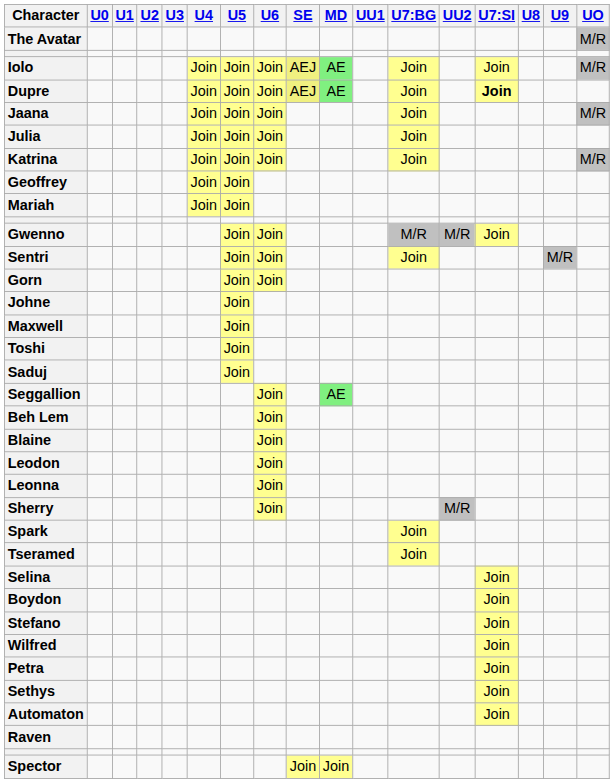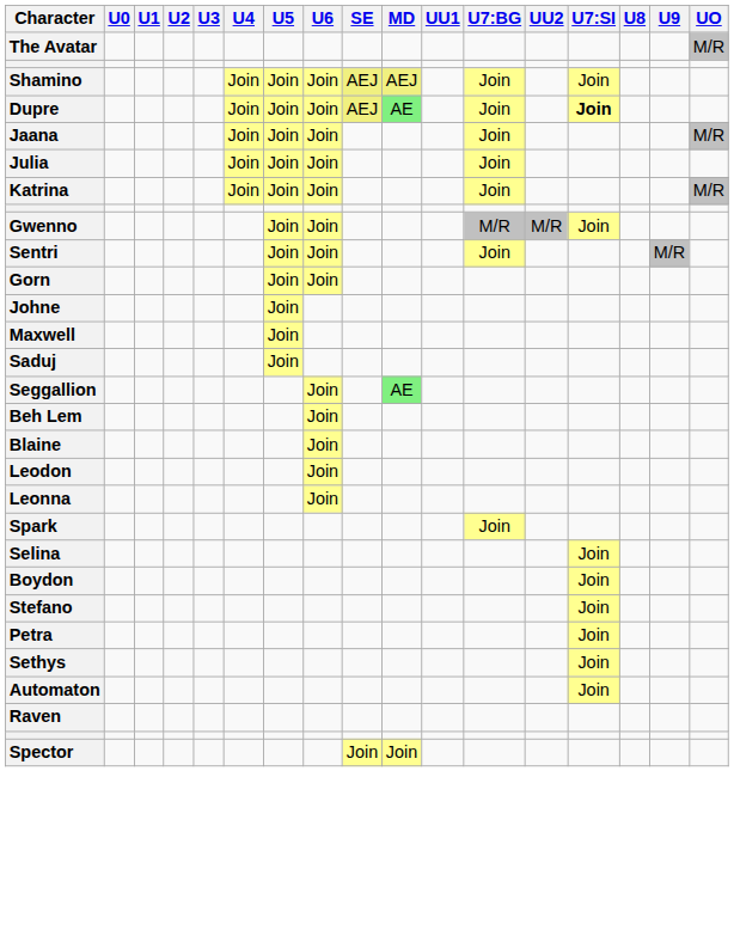 <table class="wikitable" style="text-align: center;">
 <tr>
 <th>Character</th>
 <th style="width:35px"><a href='#'>U0</a></th>
 <th style="width:50px"><a href='#'>U1</a></th>
 <th style="width:50px"><a href='#'>U2</a></th>
 <th style="width:50px"><a href='#'>U3</a></th>
 <th style="width:50px"><a href='#'>U4</a></th>
 <th style="width:50px"><a href='#'>U5</a></th>
 <th style="width:50px"><a href='#'>U6</a></th>
 <th style="width:35px"><a href='#'>SE</a></th>
 <th style="width:35px"><a href='#'>MD</a></th>
 <th style="width:35px"><a href='#'>UU1</a></th>
 <th style="width:50px"><a href='#'>U7:BG</a></th>
 <th style="width:50px"><a href='#'>UU2</a></th>
 <th style="width:50px"><a href='#'>U7:SI</a></th>
 <th style="width:50px"><a href='#'>U8</a></th>
 <th style="width:50px"><a href='#'>U9</a></th>
 <th style="width:35px"><a href='#'>UO</a></th>
 </tr>
 <tr>
 <th style="text-align: left;">The Avatar</th>
 <td></td>
 <td></td>
 <td></td>
 <td></td>
 <td></td>
 <td></td>
 <td></td>
 <td></td>
 <td></td>
 <td></td>
 <td></td>
 <td></td>
 <td></td>
 <td></td>
 <td></td>
 <td style="background: #C0C0C0">M/R</td>
 </tr>
 <tr>
 <th></th>
 <td></td>
 <td></td>
 <td></td>
 <td></td>
 <td></td>
 <td></td>
 <td></td>
 <td></td>
 <td></td>
 <td></td>
 <td></td>
 <td></td>
 <td></td>
 <td></td>
 <td></td>
 <td></td>
 </tr>
 <tr>
-<th style="text-align: left;">Iolo</th>
+<th style="text-align: left;">Shamino</th>
 <td></td>
 <td></td>
 <td></td>
 <td></td>
 <td style="background: #FFFF90">Join</td>
 <td style="background: #FFFF90">Join</td>
 <td style="background: #FFFF90">Join</td>
 <td style="background: #F0F080">AEJ</td>
-<td style="background: #80F080">AE</td>
+<td style="background: #F0F080">AEJ</td>
 <td></td>
 <td style="background: #FFFF90">Join</td>
 <td></td>
 <td style="background: #FFFF90">Join</td>
 <td></td>
 <td></td>
-<td style="background: #C0C0C0">M/R</td>
+<td></td>
 </tr>
 <tr>
 <th style="text-align: left;">Dupre</th>
 <td></td>
 <td></td>
 <td></td>
 <td></td>
 <td style="background: #FFFF90">Join</td>
 <td style="background: #FFFF90">Join</td>
 <td style="background: #FFFF90">Join</td>
 <td style="background: #F0F080">AEJ</td>
 <td style="background: #80F080">AE</td>
 <td></td>
 <td style="background: #FFFF90">Join</td>
 <td></td>
 <td style="background: #FFFF90"><strong>Join</strong></td>
 <td></td>
 <td></td>
 <td></td>
 </tr>
 <tr>
 <th style="text-align: left;">Jaana</th>
 <td></td>
 <td></td>
 <td></td>
 <td></td>
 <td style="background: #FFFF90">Join</td>
 <td style="background: #FFFF90">Join</td>
 <td style="background: #FFFF90">Join</td>
 <td></td>
 <td></td>
 <td></td>
 <td style="background: #FFFF90">Join</td>
 <td></td>
 <td></td>
 <td></td>
 <td></td>
 <td style="background: #C0C0C0">M/R</td>
 </tr>
 <tr>
 <th style="text-align: left;">Julia</th>
 <td></td>
 <td></td>
 <td></td>
 <td></td>
 <td style="background: #FFFF90">Join</td>
 <td style="background: #FFFF90">Join</td>
 <td style="background: #FFFF90">Join</td>
 <td></td>
 <td></td>
 <td></td>
 <td style="background: #FFFF90">Join</td>
 <td></td>
 <td></td>
 <td></td>
 <td></td>
 <td></td>
 </tr>
 <tr>
 <th style="text-align: left;">Katrina</th>
 <td></td>
 <td></td>
 <td></td>
 <td></td>
 <td style="background: #FFFF90">Join</td>
 <td style="background: #FFFF90">Join</td>
 <td style="background: #FFFF90">Join</td>
 <td></td>
 <td></td>
 <td></td>
 <td style="background: #FFFF90">Join</td>
 <td></td>
 <td></td>
 <td></td>
 <td></td>
 <td style="background: #C0C0C0">M/R</td>
-</tr>
-<tr>
-<th style="text-align: left;">Geoffrey</th>
-<td></td>
-<td></td>
-<td></td>
-<td></td>
-<td style="background: #FFFF90">Join</td>
-<td style="background: #FFFF90">Join</td>
-<td></td>
-<td></td>
-<td></td>
-<td></td>
-<td></td>
-<td></td>
-<td></td>
-<td></td>
-<td></td>
-<td></td>
-</tr>
-<tr>
-<th style="text-align: left;">Mariah</th>
-<td></td>
-<td></td>
-<td></td>
-<td></td>
-<td style="background: #FFFF90">Join</td>
-<td style="background: #FFFF90">Join</td>
-<td></td>
-<td></td>
-<td></td>
-<td></td>
-<td></td>
-<td></td>
-<td></td>
-<td></td>
-<td></td>
-<td></td>
 </tr>
 <tr>
 <th></th>
 <td></td>
 <td></td>
 <td></td>
 <td></td>
 <td></td>
 <td></td>
 <td></td>
 <td></td>
 <td></td>
 <td></td>
 <td></td>
 <td></td>
 <td></td>
 <td></td>
 <td></td>
 <td></td>
 </tr>
 <tr>
 <th style="text-align: left;">Gwenno</th>
 <td></td>
 <td></td>
 <td></td>
 <td></td>
 <td></td>
 <td style="background: #FFFF90">Join</td>
 <td style="background: #FFFF90">Join</td>
 <td></td>
 <td></td>
 <td></td>
 <td style="background: #C0C0C0">M/R</td>
 <td style="background: #C0C0C0">M/R</td>
 <td style="background: #FFFF90">Join</td>
 <td></td>
 <td></td>
 <td></td>
 </tr>
 <tr>
 <th style="text-align: left;">Sentri</th>
 <td></td>
 <td></td>
 <td></td>
 <td></td>
 <td></td>
 <td style="background: #FFFF90">Join</td>
 <td style="background: #FFFF90">Join</td>
 <td></td>
 <td></td>
 <td></td>
 <td style="background: #FFFF90">Join</td>
 <td></td>
 <td></td>
 <td></td>
 <td style="background: #C0C0C0">M/R</td>
 <td></td>
 </tr>
 <tr>
 <th style="text-align: left;">Gorn</th>
 <td></td>
 <td></td>
 <td></td>
 <td></td>
 <td></td>
 <td style="background: #FFFF90">Join</td>
 <td style="background: #FFFF90">Join</td>
 <td></td>
 <td></td>
 <td></td>
 <td></td>
 <td></td>
 <td></td>
 <td></td>
 <td></td>
 <td></td>
 </tr>
 <tr>
 <th style="text-align: left;">Johne</th>
 <td></td>
 <td></td>
 <td></td>
 <td></td>
 <td></td>
 <td style="background: #FFFF90">Join</td>
 <td></td>
 <td></td>
 <td></td>
 <td></td>
 <td></td>
 <td></td>
 <td></td>
 <td></td>
 <td></td>
 <td></td>
 </tr>
 <tr>
 <th style="text-align: left;">Maxwell</th>
-<td></td>
-<td></td>
-<td></td>
-<td></td>
-<td></td>
-<td style="background: #FFFF90">Join</td>
-<td></td>
-<td></td>
-<td></td>
-<td></td>
-<td></td>
-<td></td>
-<td></td>
-<td></td>
-<td></td>
-<td></td>
-</tr>
-<tr>
-<th style="text-align: left;">Toshi</th>
 <td></td>
 <td></td>
 <td></td>
 <td></td>
 <td></td>
 <td style="background: #FFFF90">Join</td>
 <td></td>
 <td></td>
 <td></td>
 <td></td>
 <td></td>
 <td></td>
 <td></td>
 <td></td>
 <td></td>
 <td></td>
 </tr>
 <tr>
 <th style="text-align: left;">Saduj</th>
 <td></td>
 <td></td>
 <td></td>
 <td></td>
 <td></td>
 <td style="background: #FFFF90">Join</td>
 <td></td>
 <td></td>
 <td></td>
 <td></td>
 <td></td>
 <td></td>
 <td></td>
 <td></td>
 <td></td>
 <td></td>
 </tr>
 <tr>
 <th style="text-align: left;">Seggallion</th>
 <td></td>
 <td></td>
 <td></td>
 <td></td>
 <td></td>
 <td></td>
 <td style="background: #FFFF90">Join</td>
 <td></td>
 <td style="background: #80F080">AE</td>
 <td></td>
 <td></td>
 <td></td>
 <td></td>
 <td></td>
 <td></td>
 <td></td>
 </tr>
 <tr>
 <th style="text-align: left;">Beh Lem</th>
 <td></td>
 <td></td>
 <td></td>
 <td></td>
 <td></td>
 <td></td>
 <td style="background: #FFFF90">Join</td>
 <td></td>
 <td></td>
 <td></td>
 <td></td>
 <td></td>
 <td></td>
 <td></td>
 <td></td>
 <td></td>
 </tr>
 <tr>
 <th style="text-align: left;">Blaine</th>
 <td></td>
 <td></td>
 <td></td>
 <td></td>
 <td></td>
 <td></td>
 <td style="background: #FFFF90">Join</td>
 <td></td>
 <td></td>
 <td></td>
 <td></td>
 <td></td>
 <td></td>
 <td></td>
 <td></td>
 <td></td>
 </tr>
 <tr>
 <th style="text-align: left;">Leodon</th>
 <td></td>
 <td></td>
 <td></td>
 <td></td>
 <td></td>
 <td></td>
 <td style="background: #FFFF90">Join</td>
 <td></td>
 <td></td>
 <td></td>
 <td></td>
 <td></td>
 <td></td>
 <td></td>
 <td></td>
 <td></td>
 </tr>
 <tr>
 <th style="text-align: left;">Leonna</th>
 <td></td>
 <td></td>
 <td></td>
 <td></td>
 <td></td>
 <td></td>
 <td style="background: #FFFF90">Join</td>
 <td></td>
 <td></td>
 <td></td>
 <td></td>
 <td></td>
 <td></td>
 <td></td>
 <td></td>
 <td></td>
 </tr>
 <tr>
-<th style="text-align: left;">Sherry</th>
-<td></td>
-<td></td>
-<td></td>
-<td></td>
-<td></td>
-<td></td>
-<td style="background: #FFFF90">Join</td>
-<td></td>
-<td></td>
-<td></td>
-<td></td>
-<td style="background: #C0C0C0">M/R</td>
-<td></td>
-<td></td>
-<td></td>
-<td></td>
-</tr>
-<tr>
 <th style="text-align: left;">Spark</th>
-<td></td>
-<td></td>
-<td></td>
-<td></td>
-<td></td>
-<td></td>
-<td></td>
-<td></td>
-<td></td>
-<td></td>
-<td style="background: #FFFF90">Join</td>
-<td></td>
-<td></td>
-<td></td>
-<td></td>
-<td></td>
-</tr>
-<tr>
-<th style="text-align: left;">Tseramed</th>
 <td></td>
 <td></td>
 <td></td>
 <td></td>
 <td></td>
 <td></td>
 <td></td>
 <td></td>
 <td></td>
 <td></td>
 <td style="background: #FFFF90">Join</td>
 <td></td>
 <td></td>
 <td></td>
 <td></td>
 <td></td>
 </tr>
 <tr>
 <th style="text-align: left;">Selina</th>
 <td></td>
 <td></td>
 <td></td>
 <td></td>
 <td></td>
 <td></td>
 <td></td>
 <td></td>
 <td></td>
 <td></td>
 <td></td>
 <td></td>
 <td style="background: #FFFF90">Join</td>
 <td></td>
 <td></td>
 <td></td>
 </tr>
 <tr>
 <th style="text-align: left;">Boydon</th>
 <td></td>
 <td></td>
 <td></td>
 <td></td>
 <td></td>
 <td></td>
 <td></td>
 <td></td>
 <td></td>
 <td></td>
 <td></td>
 <td></td>
 <td style="background: #FFFF90">Join</td>
 <td></td>
 <td></td>
 <td></td>
 </tr>
 <tr>
 <th style="text-align: left;">Stefano</th>
-<td></td>
-<td></td>
-<td></td>
-<td></td>
-<td></td>
-<td></td>
-<td></td>
-<td></td>
-<td></td>
-<td></td>
-<td></td>
-<td></td>
-<td style="background: #FFFF90">Join</td>
-<td></td>
-<td></td>
-<td></td>
-</tr>
-<tr>
-<th style="text-align: left;">Wilfred</th>
 <td></td>
 <td></td>
 <td></td>
 <td></td>
 <td></td>
 <td></td>
 <td></td>
 <td></td>
 <td></td>
 <td></td>
 <td></td>
 <td></td>
 <td style="background: #FFFF90">Join</td>
 <td></td>
 <td></td>
 <td></td>
 </tr>
 <tr>
 <th style="text-align: left;">Petra</th>
 <td></td>
 <td></td>
 <td></td>
 <td></td>
 <td></td>
 <td></td>
 <td></td>
 <td></td>
 <td></td>
 <td></td>
 <td></td>
 <td></td>
 <td style="background: #FFFF90">Join</td>
 <td></td>
 <td></td>
 <td></td>
 </tr>
 <tr>
 <th style="text-align: left;">Sethys</th>
 <td></td>
 <td></td>
 <td></td>
 <td></td>
 <td></td>
 <td></td>
 <td></td>
 <td></td>
 <td></td>
 <td></td>
 <td></td>
 <td></td>
 <td style="background: #FFFF90">Join</td>
 <td></td>
 <td></td>
 <td></td>
 </tr>
 <tr>
 <th style="text-align: left;">Automaton</th>
 <td></td>
 <td></td>
 <td></td>
 <td></td>
 <td></td>
 <td></td>
 <td></td>
 <td></td>
 <td></td>
 <td></td>
 <td></td>
 <td></td>
 <td style="background: #FFFF90">Join</td>
 <td></td>
 <td></td>
 <td></td>
 </tr>
 <tr>
 <th style="text-align: left;">Raven</th>
 <td></td>
 <td></td>
 <td></td>
 <td></td>
 <td></td>
 <td></td>
 <td></td>
 <td></td>
 <td></td>
 <td></td>
 <td></td>
 <td></td>
 <td></td>
 <td></td>
 <td></td>
 <td></td>
 </tr>
 <tr>
 <th></th>
 <td></td>
 <td></td>
 <td></td>
 <td></td>
 <td></td>
 <td></td>
 <td></td>
 <td></td>
 <td></td>
 <td></td>
 <td></td>
 <td></td>
 <td></td>
 <td></td>
 <td></td>
 <td></td>
 </tr>
 <tr>
 <th style="text-align: left;">Spector</th>
 <td></td>
 <td></td>
 <td></td>
 <td></td>
 <td></td>
 <td></td>
 <td></td>
 <td style="background: #FFFF90">Join</td>
 <td style="background: #FFFF90">Join</td>
 <td></td>
 <td></td>
 <td></td>
 <td></td>
 <td></td>
 <td></td>
 <td></td>
 </tr>
 </table>
